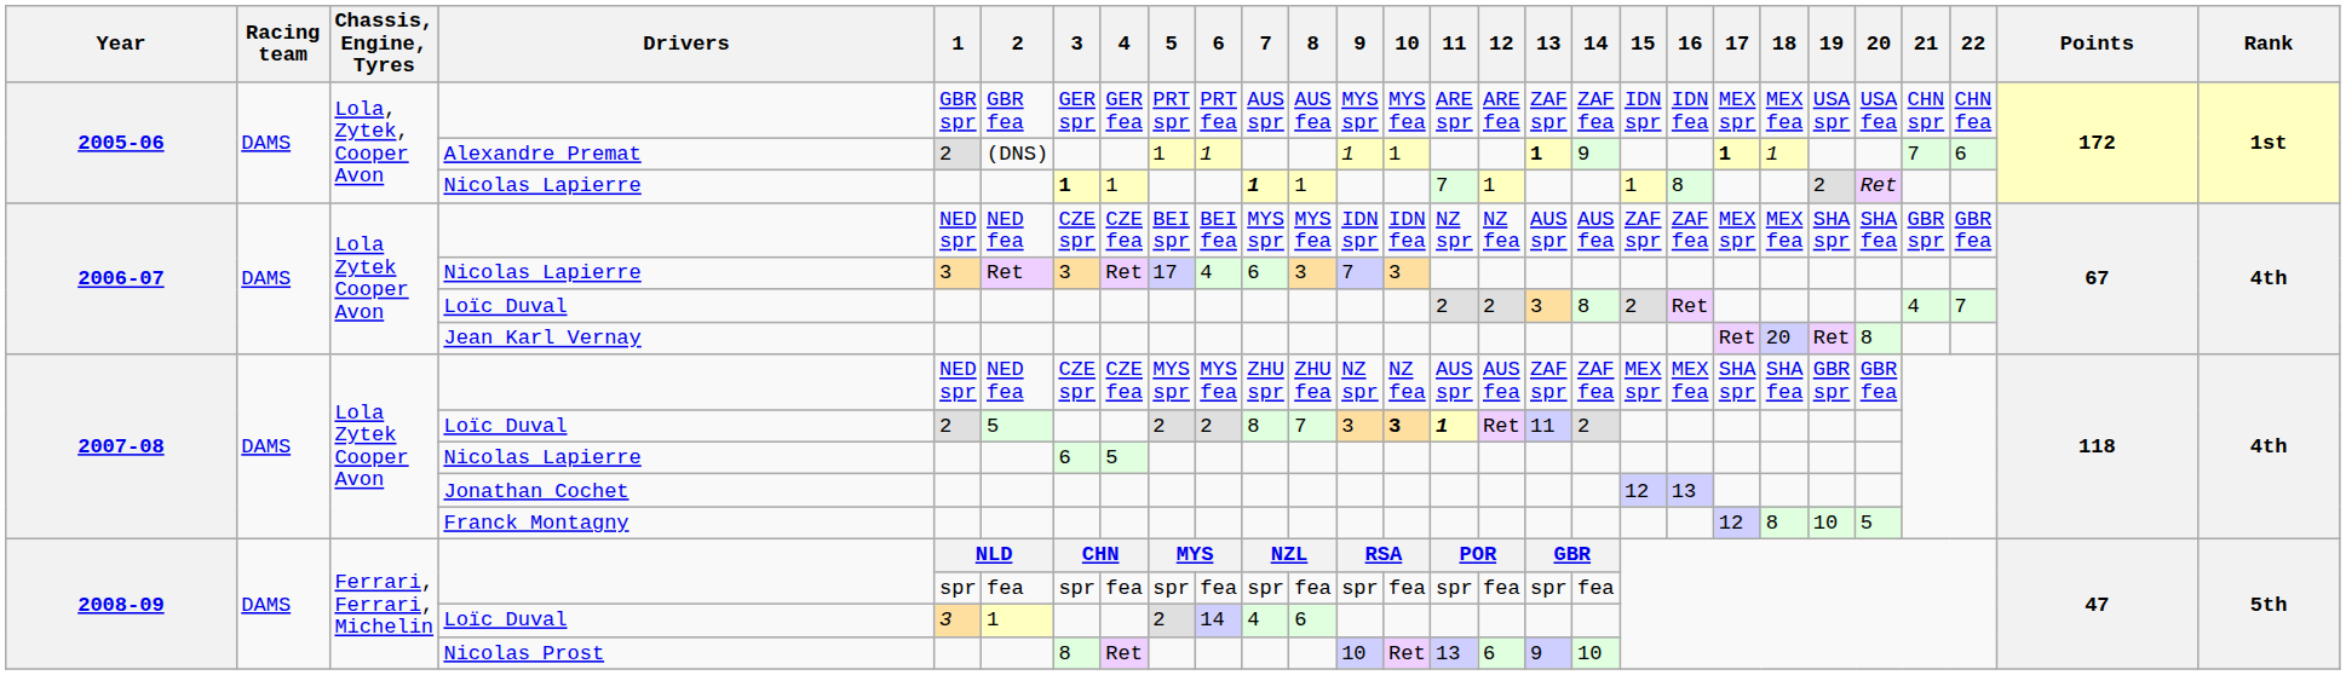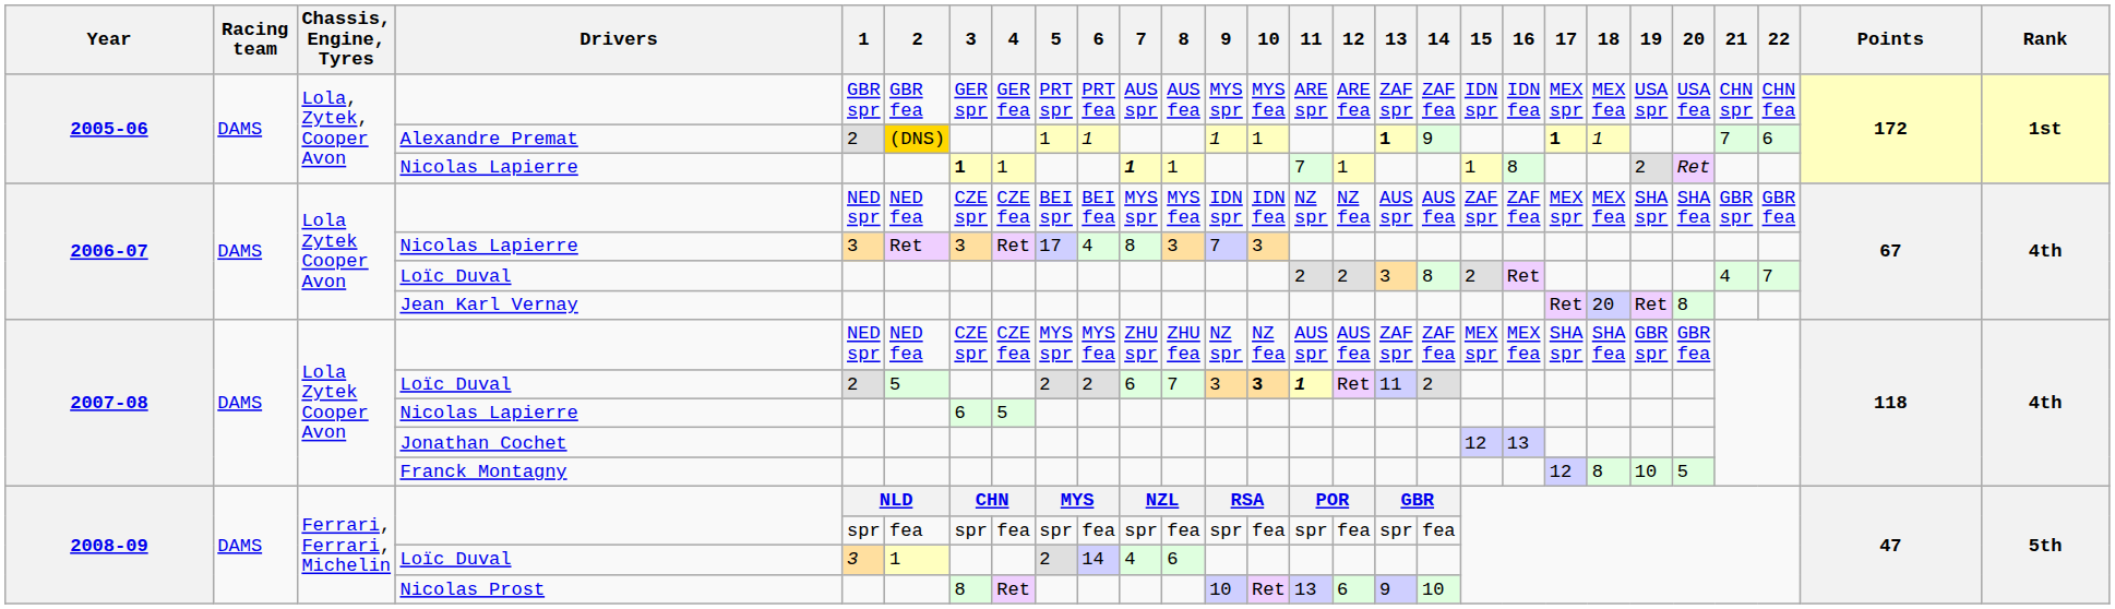 <table class="wikitable" style="font-size: 85%">
 <tr>
 <th>Year</th>
 <th width="4%">Racing<br>team</th>
 <th width="4%">Chassis,<br>Engine,<br>Tyres</th>
 <th>Drivers</th>
 <th width="2%">1</th>
 <th width="2%">2</th>
 <th width="2%">3</th>
 <th width="2%">4</th>
 <th width="2%">5</th>
 <th width="2%">6</th>
 <th width="2%">7</th>
 <th width="2%">8</th>
 <th width="2%">9</th>
 <th width="2%">10</th>
 <th width="2%">11</th>
 <th width="2%">12</th>
 <th width="2%">13</th>
 <th width="2%">14</th>
 <th width="2%">15</th>
 <th width="2%">16</th>
 <th width="2%">17</th>
 <th width="2%">18</th>
 <th width="2%">19</th>
 <th width="2%">20</th>
 <th width="2%">21</th>
 <th width="2%">22</th>
 <th>Points</th>
 <th>Rank</th>
 </tr>
 <tr>
 <th rowspan=3><a href='#'>2005-06</a></th>
 <td rowspan=3><a href='#'>DAMS</a></td>
 <td rowspan=3><a href='#'>Lola</a>,<br><a href='#'>Zytek</a>,<br><a href='#'>Cooper Avon</a></td>
 <td></td>
 <td><a href='#'>GBR spr</a></td>
 <td><a href='#'>GBR fea</a></td>
 <td><a href='#'>GER spr</a></td>
 <td><a href='#'>GER fea</a></td>
 <td><a href='#'>PRT spr</a></td>
 <td><a href='#'>PRT fea</a></td>
 <td><a href='#'>AUS spr</a></td>
 <td><a href='#'>AUS fea</a></td>
 <td><a href='#'>MYS spr</a></td>
 <td><a href='#'>MYS fea</a></td>
 <td><a href='#'>ARE spr</a></td>
 <td><a href='#'>ARE fea</a></td>
 <td><a href='#'>ZAF spr</a></td>
 <td><a href='#'>ZAF fea</a></td>
 <td><a href='#'>IDN spr</a></td>
 <td><a href='#'>IDN fea</a></td>
 <td><a href='#'>MEX spr</a></td>
 <td><a href='#'>MEX fea</a></td>
 <td><a href='#'>USA spr</a></td>
 <td><a href='#'>USA fea</a></td>
 <td><a href='#'>CHN spr</a></td>
 <td><a href='#'>CHN fea</a></td>
 <td align="center" rowspan=3 style="background:#FFFFBF;"><strong>172</strong></td>
 <td align="center" rowspan=3 style="background:#FFFFBF;"><strong>1st</strong></td>
 </tr>
 <tr>
 <td><a href='#'>Alexandre Premat</a></td>
 <td style="background:#DFDFDF;">2</td>
-<td>(DNS)</td>
+<td style="background: gold;">(DNS)</td>
 <td></td>
 <td></td>
 <td style="background:#FFFFBF;">1</td>
 <td style="background:#FFFFBF;"><em>1</em></td>
 <td></td>
 <td></td>
 <td style="background:#FFFFBF;"><em>1</em></td>
 <td style="background:#FFFFBF;">1</td>
 <td></td>
 <td></td>
 <td style="background:#FFFFBF;"><strong>1</strong></td>
 <td style="background:#DFFFDF;">9</td>
 <td></td>
 <td></td>
 <td style="background:#FFFFBF;"><strong>1</strong></td>
 <td style="background:#FFFFBF;"><em>1</em></td>
 <td></td>
 <td></td>
 <td style="background:#DFFFDF;">7</td>
 <td style="background:#DFFFDF;">6</td>
 </tr>
 <tr>
 <td><a href='#'>Nicolas Lapierre</a></td>
 <td></td>
 <td></td>
 <td style="background:#FFFFBF;"><strong>1</strong></td>
 <td style="background:#FFFFBF;">1</td>
 <td></td>
 <td></td>
 <td style="background:#FFFFBF;"><strong><em>1</em></strong></td>
 <td style="background:#FFFFBF;">1</td>
 <td></td>
 <td></td>
 <td style="background:#DFFFDF;">7</td>
 <td style="background:#FFFFBF;">1</td>
 <td></td>
 <td></td>
 <td style="background:#FFFFBF;">1</td>
 <td style="background:#DFFFDF;">8</td>
 <td></td>
 <td></td>
 <td style="background:#DFDFDF;">2</td>
 <td style="background:#EFCFFF;"><em>Ret</em></td>
 <td></td>
 <td></td>
 </tr>
 <tr>
 <th rowspan=4><a href='#'>2006-07</a></th>
 <td rowspan=4><a href='#'>DAMS</a></td>
 <td rowspan=4><a href='#'>Lola</a><br><a href='#'>Zytek</a><br><a href='#'>Cooper Avon</a></td>
 <td></td>
 <td><a href='#'>NED spr</a></td>
 <td><a href='#'>NED fea</a></td>
 <td><a href='#'>CZE spr</a></td>
 <td><a href='#'>CZE fea</a></td>
 <td><a href='#'>BEI spr</a></td>
 <td><a href='#'>BEI fea</a></td>
 <td><a href='#'>MYS spr</a></td>
 <td><a href='#'>MYS fea</a></td>
 <td><a href='#'>IDN spr</a></td>
 <td><a href='#'>IDN fea</a></td>
 <td><a href='#'>NZ spr</a></td>
 <td><a href='#'>NZ fea</a></td>
 <td><a href='#'>AUS spr</a></td>
 <td><a href='#'>AUS fea</a></td>
 <td><a href='#'>ZAF spr</a></td>
 <td><a href='#'>ZAF fea</a></td>
 <td><a href='#'>MEX spr</a></td>
 <td><a href='#'>MEX fea</a></td>
 <td><a href='#'>SHA spr</a></td>
 <td><a href='#'>SHA fea</a></td>
 <td><a href='#'>GBR spr</a></td>
 <td><a href='#'>GBR fea</a></td>
 <th rowspan=4>67</th>
 <th rowspan=4>4th</th>
 </tr>
 <tr>
 <td><a href='#'>Nicolas Lapierre</a></td>
 <td style="background:#FFDF9F;">3</td>
 <td style="background:#EFCFFF;">Ret</td>
 <td style="background:#FFDF9F;">3</td>
 <td style="background:#EFCFFF;">Ret</td>
 <td style="background:#CFCFFF;">17</td>
 <td style="background:#DFFFDF;">4</td>
-<td style="background:#DFFFDF;">6</td>
+<td style="background:#DFFFDF;">8</td>
 <td style="background:#FFDF9F;">3</td>
 <td style="background:#CFCFFF;">7</td>
 <td style="background:#FFDF9F;">3</td>
 <td></td>
 <td></td>
 <td></td>
 <td></td>
 <td></td>
 <td></td>
 <td></td>
 <td></td>
 <td></td>
 <td></td>
 <td></td>
 <td></td>
 </tr>
 <tr>
 <td><a href='#'>Loïc Duval</a></td>
 <td></td>
 <td></td>
 <td></td>
 <td></td>
 <td></td>
 <td></td>
 <td></td>
 <td></td>
 <td></td>
 <td></td>
 <td style="background:#DFDFDF;">2</td>
 <td style="background:#DFDFDF;">2</td>
 <td style="background:#FFDF9F;">3</td>
 <td style="background:#DFFFDF;">8</td>
 <td style="background:#DFDFDF;">2</td>
 <td style="background:#EFCFFF;">Ret</td>
 <td></td>
 <td></td>
 <td></td>
 <td></td>
 <td style="background:#DFFFDF;">4</td>
 <td style="background:#DFFFDF;">7</td>
 </tr>
 <tr>
 <td><a href='#'>Jean Karl Vernay</a></td>
 <td></td>
 <td></td>
 <td></td>
 <td></td>
 <td></td>
 <td></td>
 <td></td>
 <td></td>
 <td></td>
 <td></td>
 <td></td>
 <td></td>
 <td></td>
 <td></td>
 <td></td>
 <td></td>
 <td style="background:#EFCFFF;">Ret</td>
 <td style="background:#CFCFFF;">20</td>
 <td style="background:#EFCFFF;">Ret</td>
 <td style="background:#DFFFDF;">8</td>
 <td></td>
 <td></td>
 </tr>
 <tr>
 <th rowspan=5><a href='#'>2007-08</a></th>
 <td rowspan=5><a href='#'>DAMS</a></td>
 <td rowspan=5><a href='#'>Lola</a><br><a href='#'>Zytek</a><br><a href='#'>Cooper Avon</a></td>
 <td></td>
 <td><a href='#'>NED spr</a></td>
 <td><a href='#'>NED fea</a></td>
 <td><a href='#'>CZE spr</a></td>
 <td><a href='#'>CZE fea</a></td>
 <td><a href='#'>MYS spr</a></td>
 <td><a href='#'>MYS fea</a></td>
 <td><a href='#'>ZHU spr</a></td>
 <td><a href='#'>ZHU fea</a></td>
 <td><a href='#'>NZ spr</a></td>
 <td><a href='#'>NZ fea</a></td>
 <td><a href='#'>AUS spr</a></td>
 <td><a href='#'>AUS fea</a></td>
 <td><a href='#'>ZAF spr</a></td>
 <td><a href='#'>ZAF fea</a></td>
 <td><a href='#'>MEX spr</a></td>
 <td><a href='#'>MEX fea</a></td>
 <td><a href='#'>SHA spr</a></td>
 <td><a href='#'>SHA fea</a></td>
 <td><a href='#'>GBR spr</a></td>
 <td><a href='#'>GBR fea</a></td>
 <td colspan=2 rowspan=5></td>
 <th rowspan=5>118</th>
 <th rowspan=5>4th</th>
 </tr>
 <tr>
 <td><a href='#'>Loïc Duval</a></td>
 <td style="background:#DFDFDF;">2</td>
 <td style="background:#DFFFDF;">5</td>
 <td></td>
 <td></td>
 <td style="background:#DFDFDF;">2</td>
 <td style="background:#DFDFDF;">2</td>
-<td style="background:#DFFFDF;">8</td>
+<td style="background:#DFFFDF;">6</td>
 <td style="background:#DFFFDF;">7</td>
 <td style="background:#FFDF9F;">3</td>
 <td style="background:#FFDF9F;"><strong>3</strong></td>
 <td style="background:#FFFFBF;"><strong><em>1</em></strong></td>
 <td style="background:#EFCFFF;">Ret</td>
 <td style="background:#CFCFFF;">11</td>
 <td style="background:#DFDFDF;">2</td>
 <td></td>
 <td></td>
 <td></td>
 <td></td>
 <td></td>
 <td></td>
 </tr>
 <tr>
 <td><a href='#'>Nicolas Lapierre</a></td>
 <td></td>
 <td></td>
 <td style="background:#DFFFDF;">6</td>
 <td style="background:#DFFFDF;">5</td>
 <td></td>
 <td></td>
 <td></td>
 <td></td>
 <td></td>
 <td></td>
 <td></td>
 <td></td>
 <td></td>
 <td></td>
 <td></td>
 <td></td>
 <td></td>
 <td></td>
 <td></td>
 <td></td>
 </tr>
 <tr>
 <td><a href='#'>Jonathan Cochet</a></td>
 <td></td>
 <td></td>
 <td></td>
 <td></td>
 <td></td>
 <td></td>
 <td></td>
 <td></td>
 <td></td>
 <td></td>
 <td></td>
 <td></td>
 <td></td>
 <td></td>
 <td style="background:#CFCFFF;">12</td>
 <td style="background:#CFCFFF;">13</td>
 <td></td>
 <td></td>
 <td></td>
 <td></td>
 </tr>
 <tr>
 <td><a href='#'>Franck Montagny</a></td>
 <td></td>
 <td></td>
 <td></td>
 <td></td>
 <td></td>
 <td></td>
 <td></td>
 <td></td>
 <td></td>
 <td></td>
 <td></td>
 <td></td>
 <td></td>
 <td></td>
 <td></td>
 <td></td>
 <td style="background:#CFCFFF;">12</td>
 <td style="background:#DFFFDF;">8</td>
 <td style="background:#DFFFDF;">10</td>
 <td style="background:#DFFFDF;">5<br></td>
 </tr>
 <tr>
 <th rowspan=4><a href='#'>2008-09</a></th>
 <td rowspan=4><a href='#'>DAMS</a></td>
 <td rowspan=4><a href='#'>Ferrari</a>,<br><a href='#'>Ferrari</a>,<br><a href='#'>Michelin</a></td>
 <td rowspan=2></td>
 <th colspan=2><a href='#'>NLD</a></th>
 <th colspan=2><a href='#'>CHN</a></th>
 <th colspan=2><a href='#'>MYS</a></th>
 <th colspan=2><a href='#'>NZL</a></th>
 <th colspan=2><a href='#'>RSA</a></th>
 <th colspan=2><a href='#'>POR</a></th>
 <th colspan=2><a href='#'>GBR</a></th>
 <td colspan=8 rowspan=8></td>
 <th rowspan=4>47</th>
 <th rowspan=4>5th</th>
 </tr>
 <tr>
 <td>spr</td>
 <td>fea</td>
 <td>spr</td>
 <td>fea</td>
 <td>spr</td>
 <td>fea</td>
 <td>spr</td>
 <td>fea</td>
 <td>spr</td>
 <td>fea</td>
 <td>spr</td>
 <td>fea</td>
 <td>spr</td>
 <td>fea</td>
 </tr>
 <tr>
 <td><a href='#'>Loïc Duval</a></td>
 <td style="background:#FFDF9F;"><em>3</em></td>
 <td style="background:#FFFFBF;">1</td>
 <td></td>
 <td></td>
 <td style="background:#DFDFDF;">2</td>
 <td style="background:#CFCFFF;">14</td>
 <td style="background:#DFFFDF;">4</td>
 <td style="background:#DFFFDF;">6</td>
 <td></td>
 <td></td>
 <td></td>
 <td></td>
 <td></td>
 <td></td>
 </tr>
 <tr>
 <td><a href='#'>Nicolas Prost</a></td>
 <td></td>
 <td></td>
 <td style="background:#DFFFDF;">8</td>
 <td style="background:#EFCFFF;">Ret</td>
 <td></td>
 <td></td>
 <td></td>
 <td></td>
 <td style="background:#CFCFFF;">10</td>
 <td style="background:#EFCFFF;">Ret</td>
 <td style="background:#CFCFFF;">13</td>
 <td style="background:#DFFFDF;">6</td>
 <td style="background:#CFCFFF;">9</td>
 <td style="background:#DFFFDF;">10</td>
 </tr>
 </table>
